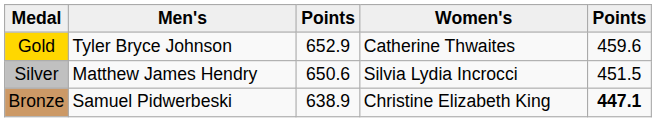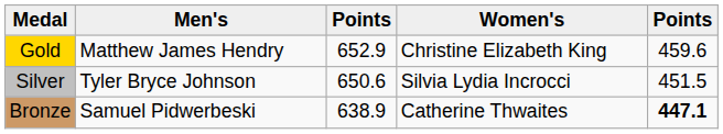 <table class="wikitable" style="text-align:center">
 <tr bgcolor="#efefef">
 <td><strong>Medal</strong></td>
 <td width="200"><strong>Men's</strong></td>
 <td width="50"><strong>Points</strong></td>
 <td width="200"><strong>Women's</strong></td>
 <td width="50"><strong>Points</strong></td>
 </tr>
 <tr>
 <td bgcolor="gold">Gold</td>
-<td style="text-align:left"> Tyler Bryce Johnson</td>
+<td style="text-align:left"> Matthew James Hendry</td>
 <td>652.9</td>
-<td style="text-align:left"> Catherine Thwaites</td>
+<td style="text-align:left"> Christine Elizabeth King</td>
 <td>459.6</td>
 </tr>
 <tr>
 <td bgcolor="silver">Silver</td>
-<td style="text-align:left"> Matthew James Hendry</td>
+<td style="text-align:left"> Tyler Bryce Johnson</td>
 <td>650.6</td>
 <td style="text-align:left"> Silvia Lydia Incrocci</td>
 <td>451.5</td>
 </tr>
 <tr>
 <td bgcolor="CC9966">Bronze</td>
 <td style="text-align:left"> Samuel Pidwerbeski</td>
 <td>638.9</td>
-<td style="text-align:left"> Christine Elizabeth King</td>
+<td style="text-align:left"> Catherine Thwaites</td>
 <td><strong>447.1</strong></td>
 </tr>
 </table>
